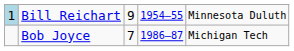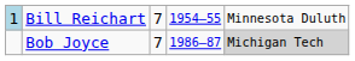 <table class="wikitable">
 <tr>
 </tr>
 <tr>
 <td style="background: lightblue;">1</td>
 <td><a href='#'>Bill Reichart</a></td>
-<td>9</td>
+<td>7</td>
 <td style="font-size:80%;"><a href='#'>1954–55</a></td>
 <td style="font-size:80%;">Minnesota Duluth</td>
 </tr>
 <tr>
 <td></td>
 <td><a href='#'>Bob Joyce</a></td>
 <td>7</td>
 <td style="font-size:80%;"><a href='#'>1986–87</a></td>
-<td style="font-size:80%;">Michigan Tech</td>
+<td style="background: lightgrey; font-size:80%;">Michigan Tech</td>
 </tr>
 </table>
